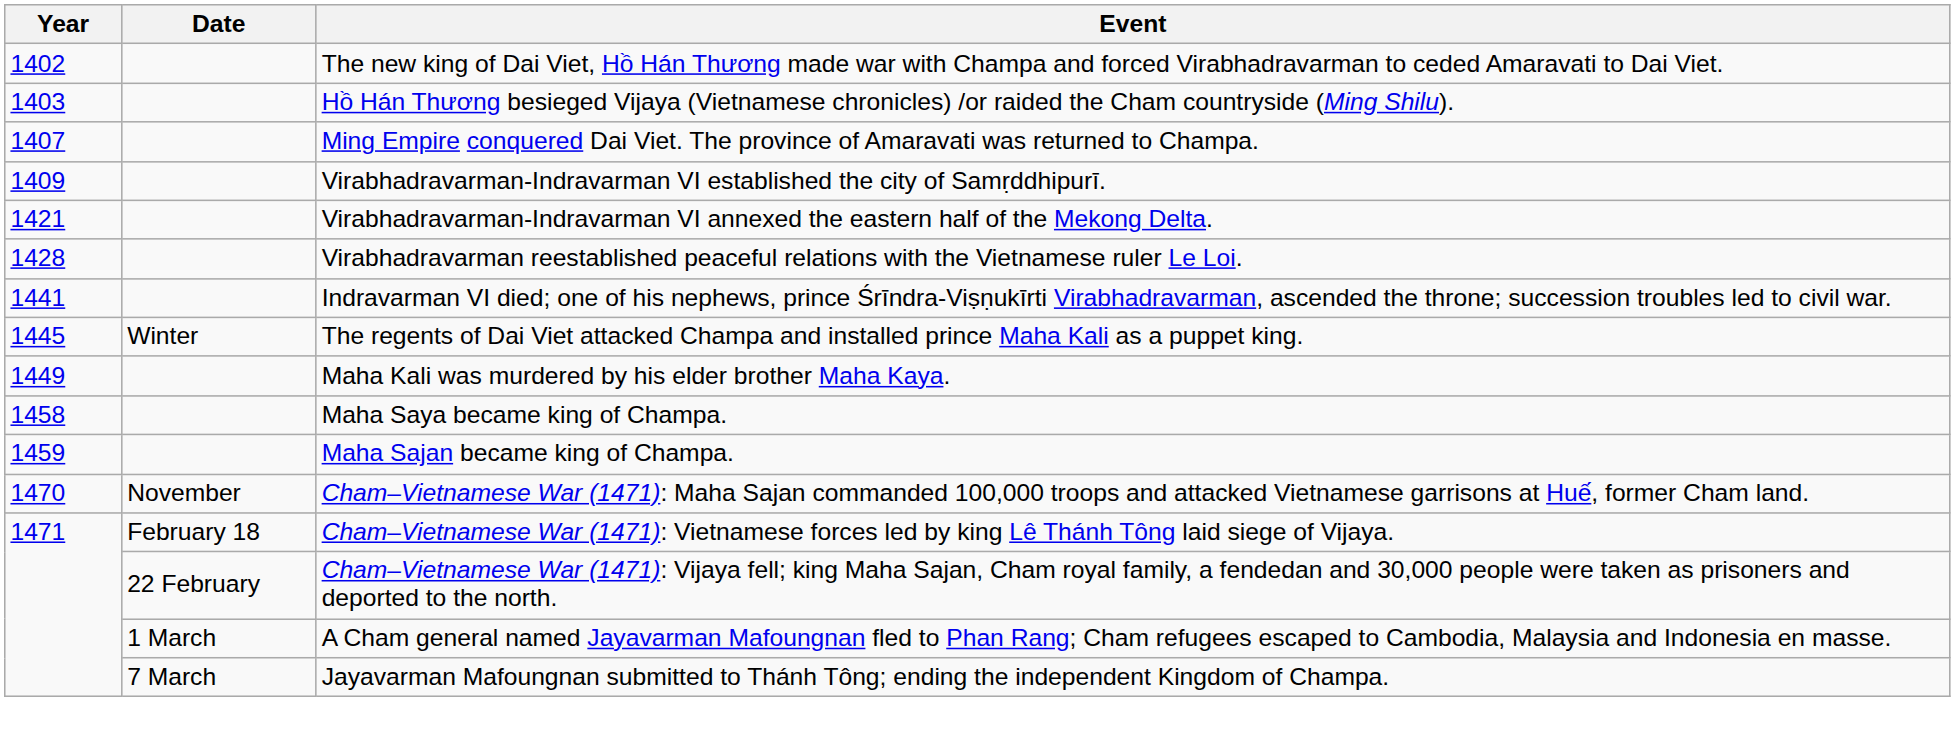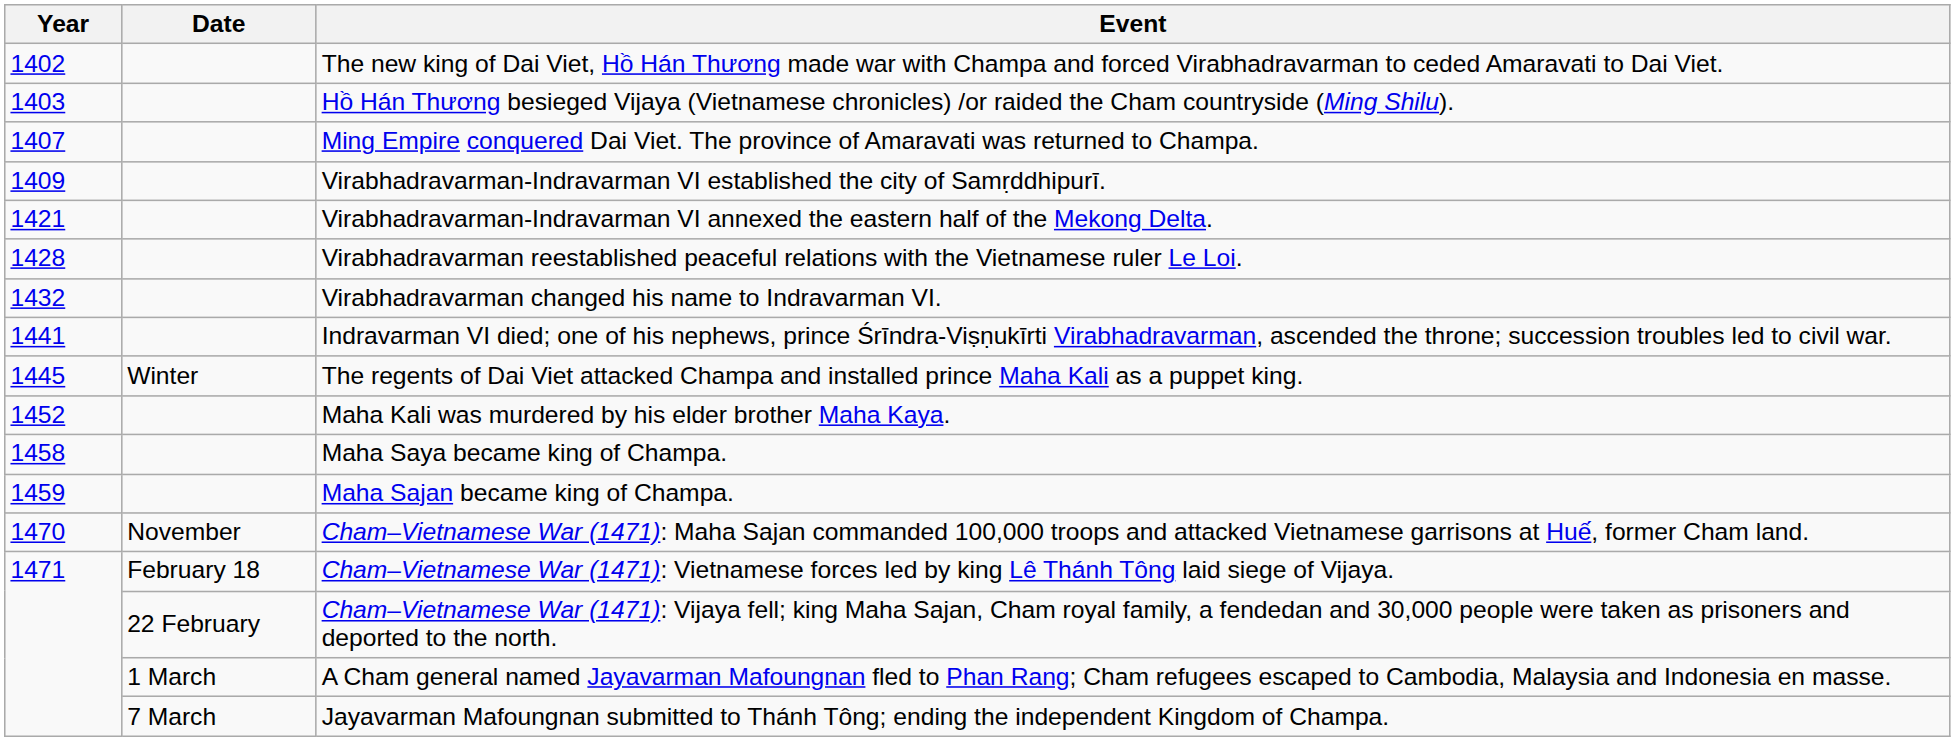 <table class="wikitable" width="100%">
 <tr>
 <th style="width:6%">Year</th>
 <th style="width:10%">Date</th>
 <th>Event</th>
 </tr>
 <tr>
 <td><a href='#'>1402</a></td>
 <td></td>
 <td>The new king of Dai Viet, <a href='#'>Hồ Hán Thương</a> made war with Champa and forced Virabhadravarman to ceded Amaravati to Dai Viet.</td>
 </tr>
 <tr>
 <td><a href='#'>1403</a></td>
 <td></td>
 <td><a href='#'>Hồ Hán Thương</a> besieged Vijaya (Vietnamese chronicles) /or raided the Cham countryside (<em><a href='#'>Ming Shilu</a></em>).</td>
 </tr>
 <tr>
 <td><a href='#'>1407</a></td>
 <td></td>
 <td><a href='#'>Ming Empire</a> <a href='#'>conquered</a> Dai Viet. The province of Amaravati was returned to Champa.</td>
 </tr>
 <tr>
 <td><a href='#'>1409</a></td>
 <td></td>
 <td>Virabhadravarman-Indravarman VI established the city of Samṛddhipurī.</td>
 </tr>
 <tr>
 <td><a href='#'>1421</a></td>
 <td></td>
 <td>Virabhadravarman-Indravarman VI annexed the eastern half of the <a href='#'>Mekong Delta</a>.</td>
 </tr>
 <tr>
 <td><a href='#'>1428</a></td>
 <td></td>
 <td>Virabhadravarman reestablished peaceful relations with the Vietnamese ruler <a href='#'>Le Loi</a>.</td>
 </tr>
 <tr>
+<td><a href='#'>1432</a></td>
+<td></td>
+<td>Virabhadravarman changed his name to Indravarman VI.</td>
+</tr>
+<tr>
 <td><a href='#'>1441</a></td>
 <td></td>
 <td>Indravarman VI died; one of his nephews, prince Śrīndra-Viṣṇukīrti <a href='#'>Virabhadravarman</a>, ascended the throne; succession troubles led to civil war.</td>
 </tr>
 <tr>
 <td><a href='#'>1445</a></td>
 <td>Winter</td>
 <td>The regents of Dai Viet attacked Champa and installed prince <a href='#'>Maha Kali</a> as a puppet king.</td>
 </tr>
 <tr>
-<td><a href='#'>1449</a></td>
+<td><a href='#'>1452</a></td>
 <td></td>
 <td>Maha Kali was murdered by his elder brother <a href='#'>Maha Kaya</a>.</td>
 </tr>
 <tr>
 <td><a href='#'>1458</a></td>
 <td></td>
 <td>Maha Saya became king of Champa.</td>
 </tr>
 <tr>
 <td><a href='#'>1459</a></td>
 <td></td>
 <td><a href='#'>Maha Sajan</a> became king of Champa.</td>
 </tr>
 <tr>
 <td><a href='#'>1470</a></td>
 <td>November</td>
 <td><em><a href='#'>Cham–Vietnamese War (1471)</a></em>: Maha Sajan commanded 100,000 troops and attacked Vietnamese garrisons at <a href='#'>Huế</a>, former Cham land.</td>
 </tr>
 <tr>
 <td rowspan="4" valign="top"><a href='#'>1471</a></td>
 <td>February 18</td>
 <td><em><a href='#'>Cham–Vietnamese War (1471)</a></em>: Vietnamese forces led by king <a href='#'>Lê Thánh Tông</a> laid siege of Vijaya.</td>
 </tr>
 <tr>
 <td>22 February</td>
 <td><em><a href='#'>Cham–Vietnamese War (1471)</a></em>: Vijaya fell; king Maha Sajan, Cham royal family, a fendedan  and 30,000 people were taken as prisoners and deported to the north.</td>
 </tr>
 <tr>
 <td>1 March</td>
 <td>A Cham general named <a href='#'>Jayavarman Mafoungnan</a> fled to <a href='#'>Phan Rang</a>; Cham refugees escaped to Cambodia, Malaysia and Indonesia en masse.</td>
 </tr>
 <tr>
 <td>7 March</td>
 <td>Jayavarman Mafoungnan submitted to Thánh Tông; ending the independent Kingdom of Champa.</td>
 </tr>
 </table>
